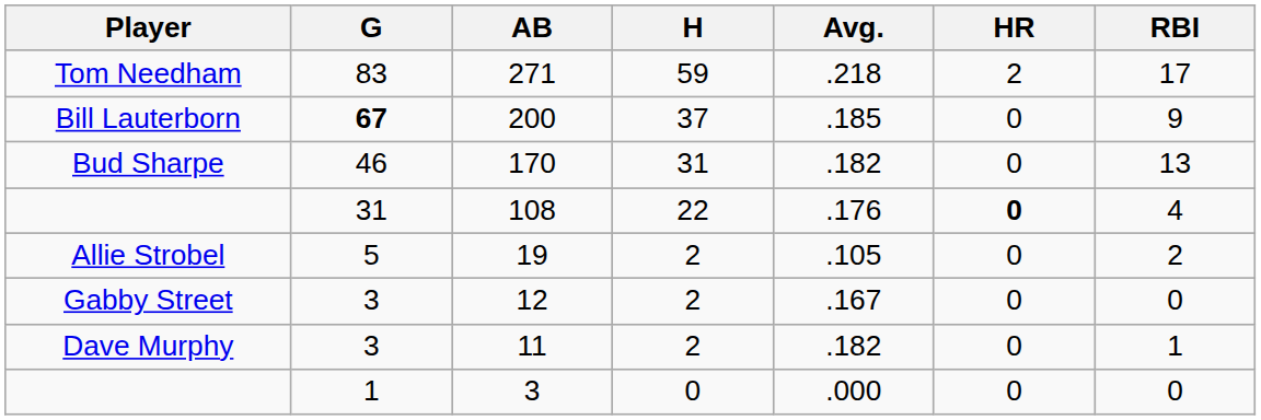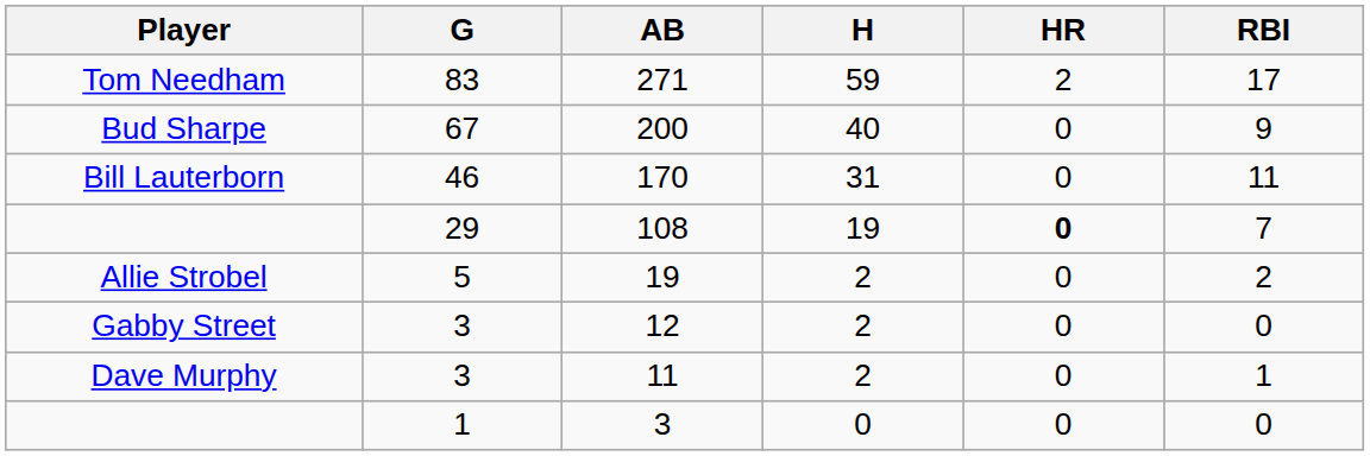 <table class="wikitable sortable">
 <tr>
 <th bgcolor="#DDDDFF" width="16%">Player</th>
 <th bgcolor="#DDDDFF" width="9%">G</th>
 <th bgcolor="#DDDDFF" width="9%">AB</th>
 <th bgcolor="#DDDDFF" width="9%">H</th>
-<th bgcolor="#DDDDFF" width="9%">Avg.</th>
 <th bgcolor="#DDDDFF" width="9%">HR</th>
 <th bgcolor="#DDDDFF" width="9%">RBI</th>
 </tr>
 <tr align="center">
 <td><a href='#'>Tom Needham</a></td>
 <td>83</td>
 <td>271</td>
 <td>59</td>
-<td>.218</td>
 <td>2</td>
 <td>17</td>
 </tr>
 <tr align=center>
-<td><a href='#'>Bill Lauterborn</a></td>
-<td><strong>67</strong></td>
+<td><a href='#'>Bud Sharpe</a></td>
+<td>67</td>
 <td>200</td>
-<td>37</td>
-<td>.185</td>
+<td>40</td>
 <td>0</td>
 <td>9</td>
 </tr>
 <tr align=center>
-<td><a href='#'>Bud Sharpe</a></td>
+<td><a href='#'>Bill Lauterborn</a></td>
 <td>46</td>
 <td>170</td>
 <td>31</td>
-<td>.182</td>
 <td>0</td>
-<td>13</td>
+<td>11</td>
 </tr>
 <tr align=center>
 <td></td>
-<td>31</td>
+<td>29</td>
 <td>108</td>
-<td>22</td>
-<td>.176</td>
+<td>19</td>
 <td><strong>0</strong></td>
-<td>4</td>
+<td>7</td>
 </tr>
 <tr align="center">
 <td><a href='#'>Allie Strobel</a></td>
 <td>5</td>
 <td>19</td>
 <td>2</td>
-<td>.105</td>
 <td>0</td>
 <td>2</td>
 </tr>
 <tr align=center>
 <td><a href='#'>Gabby Street</a></td>
 <td>3</td>
 <td>12</td>
 <td>2</td>
-<td>.167</td>
 <td>0</td>
 <td>0</td>
 </tr>
 <tr align=center>
 <td><a href='#'>Dave Murphy</a></td>
 <td>3</td>
 <td>11</td>
 <td>2</td>
-<td>.182</td>
 <td>0</td>
 <td>1</td>
 </tr>
 <tr align=center>
 <td></td>
 <td>1</td>
 <td>3</td>
 <td>0</td>
-<td>.000</td>
 <td>0</td>
 <td>0</td>
 </tr>
 </table>
